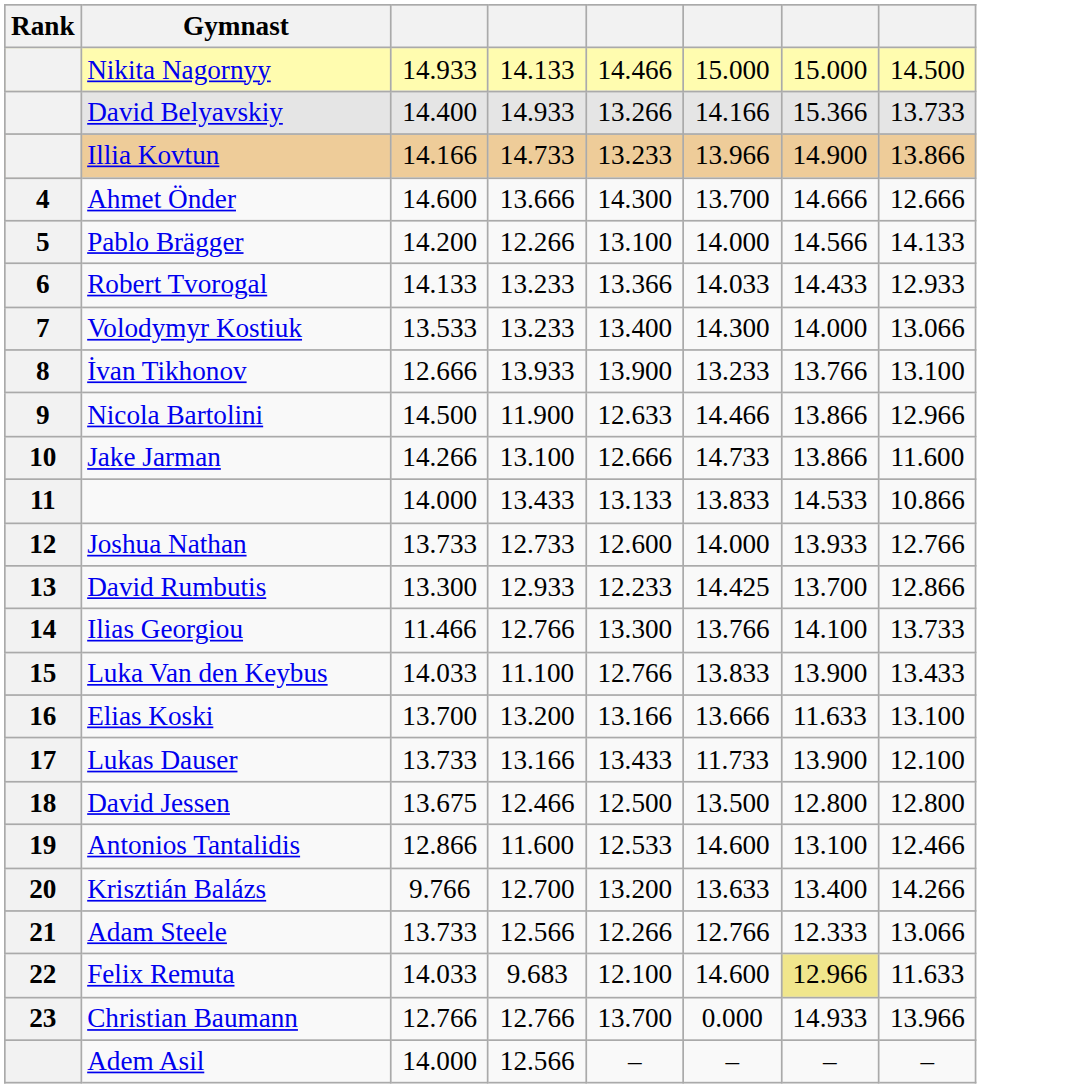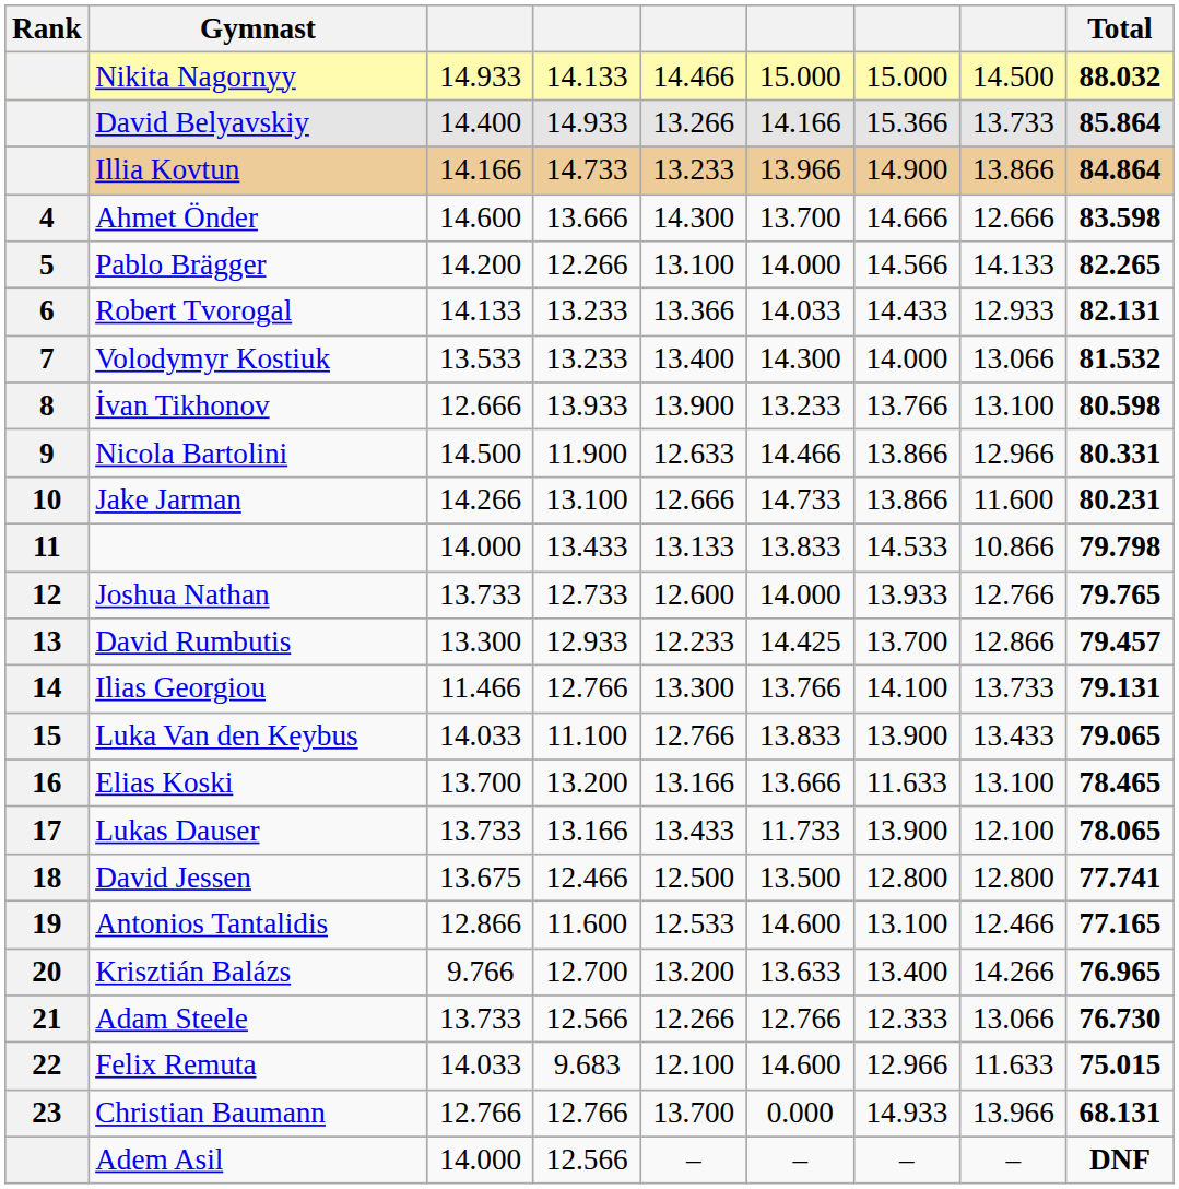 <table class="wikitable sortable" style="text-align:center; font-size:100%">
 <tr>
 <th scope="col" style="width:15px;">Rank</th>
 <th scope="col" style="width:175px;">Gymnast</th>
 <th scope="col" style="width:50px;"></th>
 <th scope="col" style="width:50px;"></th>
 <th scope="col" style="width:50px;"></th>
 <th scope="col" style="width:50px;"></th>
 <th scope="col" style="width:50px;"></th>
 <th scope="col" style="width:50px;"></th>
+<th scope="col" style="width:50px;">Total</th>
 </tr>
 <tr style="background:#fffcaf;">
 <th></th>
 <td style="text-align:left;"> <a href='#'>Nikita Nagornyy</a></td>
 <td>14.933</td>
 <td>14.133</td>
 <td>14.466</td>
 <td>15.000</td>
 <td>15.000</td>
 <td>14.500</td>
+<td><strong>88.032</strong></td>
 </tr>
 <tr style="background:#e5e5e5;">
 <th></th>
 <td style="text-align:left;"> <a href='#'>David Belyavskiy</a></td>
 <td>14.400</td>
 <td>14.933</td>
 <td>13.266</td>
 <td>14.166</td>
 <td>15.366</td>
 <td>13.733</td>
+<td><strong>85.864</strong></td>
 </tr>
 <tr style="background:#ec9;">
 <th></th>
 <td style="text-align:left;"> <a href='#'>Illia Kovtun</a></td>
 <td>14.166</td>
 <td>14.733</td>
 <td>13.233</td>
 <td>13.966</td>
 <td>14.900</td>
 <td>13.866</td>
+<td><strong>84.864</strong></td>
 </tr>
 <tr>
 <th>4</th>
 <td style="text-align:left;"> <a href='#'>Ahmet Önder</a></td>
 <td>14.600</td>
 <td>13.666</td>
 <td>14.300</td>
 <td>13.700</td>
 <td>14.666</td>
 <td>12.666</td>
+<td><strong>83.598</strong></td>
 </tr>
 <tr>
 <th>5</th>
 <td style="text-align:left;"> <a href='#'>Pablo Brägger</a></td>
 <td>14.200</td>
 <td>12.266</td>
 <td>13.100</td>
 <td>14.000</td>
 <td>14.566</td>
 <td>14.133</td>
+<td><strong>82.265</strong></td>
 </tr>
 <tr>
 <th>6</th>
 <td style="text-align:left;"> <a href='#'>Robert Tvorogal</a></td>
 <td>14.133</td>
 <td>13.233</td>
 <td>13.366</td>
 <td>14.033</td>
 <td>14.433</td>
 <td>12.933</td>
+<td><strong>82.131</strong></td>
 </tr>
 <tr>
 <th>7</th>
 <td style="text-align:left;"> <a href='#'>Volodymyr Kostiuk</a></td>
 <td>13.533</td>
 <td>13.233</td>
 <td>13.400</td>
 <td>14.300</td>
 <td>14.000</td>
 <td>13.066</td>
+<td><strong>81.532</strong></td>
 </tr>
 <tr>
 <th>8</th>
 <td style="text-align:left;"> <a href='#'>İvan Tikhonov</a></td>
 <td>12.666</td>
 <td>13.933</td>
 <td>13.900</td>
 <td>13.233</td>
 <td>13.766</td>
 <td>13.100</td>
+<td><strong>80.598</strong></td>
 </tr>
 <tr>
 <th>9</th>
 <td style="text-align:left;"> <a href='#'>Nicola Bartolini</a></td>
 <td>14.500</td>
 <td>11.900</td>
 <td>12.633</td>
 <td>14.466</td>
 <td>13.866</td>
 <td>12.966</td>
+<td><strong>80.331</strong></td>
 </tr>
 <tr>
 <th>10</th>
 <td style="text-align:left;"> <a href='#'>Jake Jarman</a></td>
 <td>14.266</td>
 <td>13.100</td>
 <td>12.666</td>
 <td>14.733</td>
 <td>13.866</td>
 <td>11.600</td>
+<td><strong>80.231</strong></td>
 </tr>
 <tr>
 <th>11</th>
 <td style="text-align:left;"> </td>
 <td>14.000</td>
 <td>13.433</td>
 <td>13.133</td>
 <td>13.833</td>
 <td>14.533</td>
 <td>10.866</td>
+<td><strong>79.798</strong></td>
 </tr>
 <tr>
 <th>12</th>
 <td style="text-align:left;"> <a href='#'>Joshua Nathan</a></td>
 <td>13.733</td>
 <td>12.733</td>
 <td>12.600</td>
 <td>14.000</td>
 <td>13.933</td>
 <td>12.766</td>
+<td><strong>79.765</strong></td>
 </tr>
 <tr>
 <th>13</th>
 <td style="text-align:left;"> <a href='#'>David Rumbutis</a></td>
 <td>13.300</td>
 <td>12.933</td>
 <td>12.233</td>
 <td>14.425</td>
 <td>13.700</td>
 <td>12.866</td>
+<td><strong>79.457</strong></td>
 </tr>
 <tr>
 <th>14</th>
 <td style="text-align:left;"> <a href='#'>Ilias Georgiou</a></td>
 <td>11.466</td>
 <td>12.766</td>
 <td>13.300</td>
 <td>13.766</td>
 <td>14.100</td>
 <td>13.733</td>
+<td><strong>79.131</strong></td>
 </tr>
 <tr>
 <th>15</th>
 <td style="text-align:left;"> <a href='#'>Luka Van den Keybus</a></td>
 <td>14.033</td>
 <td>11.100</td>
 <td>12.766</td>
 <td>13.833</td>
 <td>13.900</td>
 <td>13.433</td>
+<td><strong>79.065</strong></td>
 </tr>
 <tr>
 <th>16</th>
 <td style="text-align:left;"> <a href='#'>Elias Koski</a></td>
 <td>13.700</td>
 <td>13.200</td>
 <td>13.166</td>
 <td>13.666</td>
 <td>11.633</td>
 <td>13.100</td>
+<td><strong>78.465</strong></td>
 </tr>
 <tr>
 <th>17</th>
 <td style="text-align:left;"> <a href='#'>Lukas Dauser</a></td>
 <td>13.733</td>
 <td>13.166</td>
 <td>13.433</td>
 <td>11.733</td>
 <td>13.900</td>
 <td>12.100</td>
+<td><strong>78.065</strong></td>
 </tr>
 <tr>
 <th>18</th>
 <td style="text-align:left;"> <a href='#'>David Jessen</a></td>
 <td>13.675</td>
 <td>12.466</td>
 <td>12.500</td>
 <td>13.500</td>
 <td>12.800</td>
 <td>12.800</td>
+<td><strong>77.741</strong></td>
 </tr>
 <tr>
 <th>19</th>
 <td style="text-align:left;"> <a href='#'>Antonios Tantalidis</a></td>
 <td>12.866</td>
 <td>11.600</td>
 <td>12.533</td>
 <td>14.600</td>
 <td>13.100</td>
 <td>12.466</td>
+<td><strong>77.165</strong></td>
 </tr>
 <tr>
 <th>20</th>
 <td style="text-align:left;"> <a href='#'>Krisztián Balázs</a></td>
 <td>9.766</td>
 <td>12.700</td>
 <td>13.200</td>
 <td>13.633</td>
 <td>13.400</td>
 <td>14.266</td>
+<td><strong>76.965</strong></td>
 </tr>
 <tr>
 <th>21</th>
 <td style="text-align:left;"> <a href='#'>Adam Steele</a></td>
 <td>13.733</td>
 <td>12.566</td>
 <td>12.266</td>
 <td>12.766</td>
 <td>12.333</td>
 <td>13.066</td>
+<td><strong>76.730</strong></td>
 </tr>
 <tr>
 <th>22</th>
 <td style="text-align:left;"> <a href='#'>Felix Remuta</a></td>
 <td>14.033</td>
 <td>9.683</td>
 <td>12.100</td>
 <td>14.600</td>
-<td style="background: khaki;">12.966</td>
+<td>12.966</td>
 <td>11.633</td>
+<td><strong>75.015</strong></td>
 </tr>
 <tr>
 <th>23</th>
 <td style="text-align:left;"> <a href='#'>Christian Baumann</a></td>
 <td>12.766</td>
 <td>12.766</td>
 <td>13.700</td>
 <td>0.000</td>
 <td>14.933</td>
 <td>13.966</td>
+<td><strong>68.131</strong></td>
 </tr>
 <tr>
 <th></th>
 <td style="text-align:left;"> <a href='#'>Adem Asil</a></td>
 <td>14.000</td>
 <td>12.566</td>
 <td>–</td>
 <td>–</td>
 <td>–</td>
 <td>–</td>
+<td><strong>DNF</strong></td>
 </tr>
 </table>
